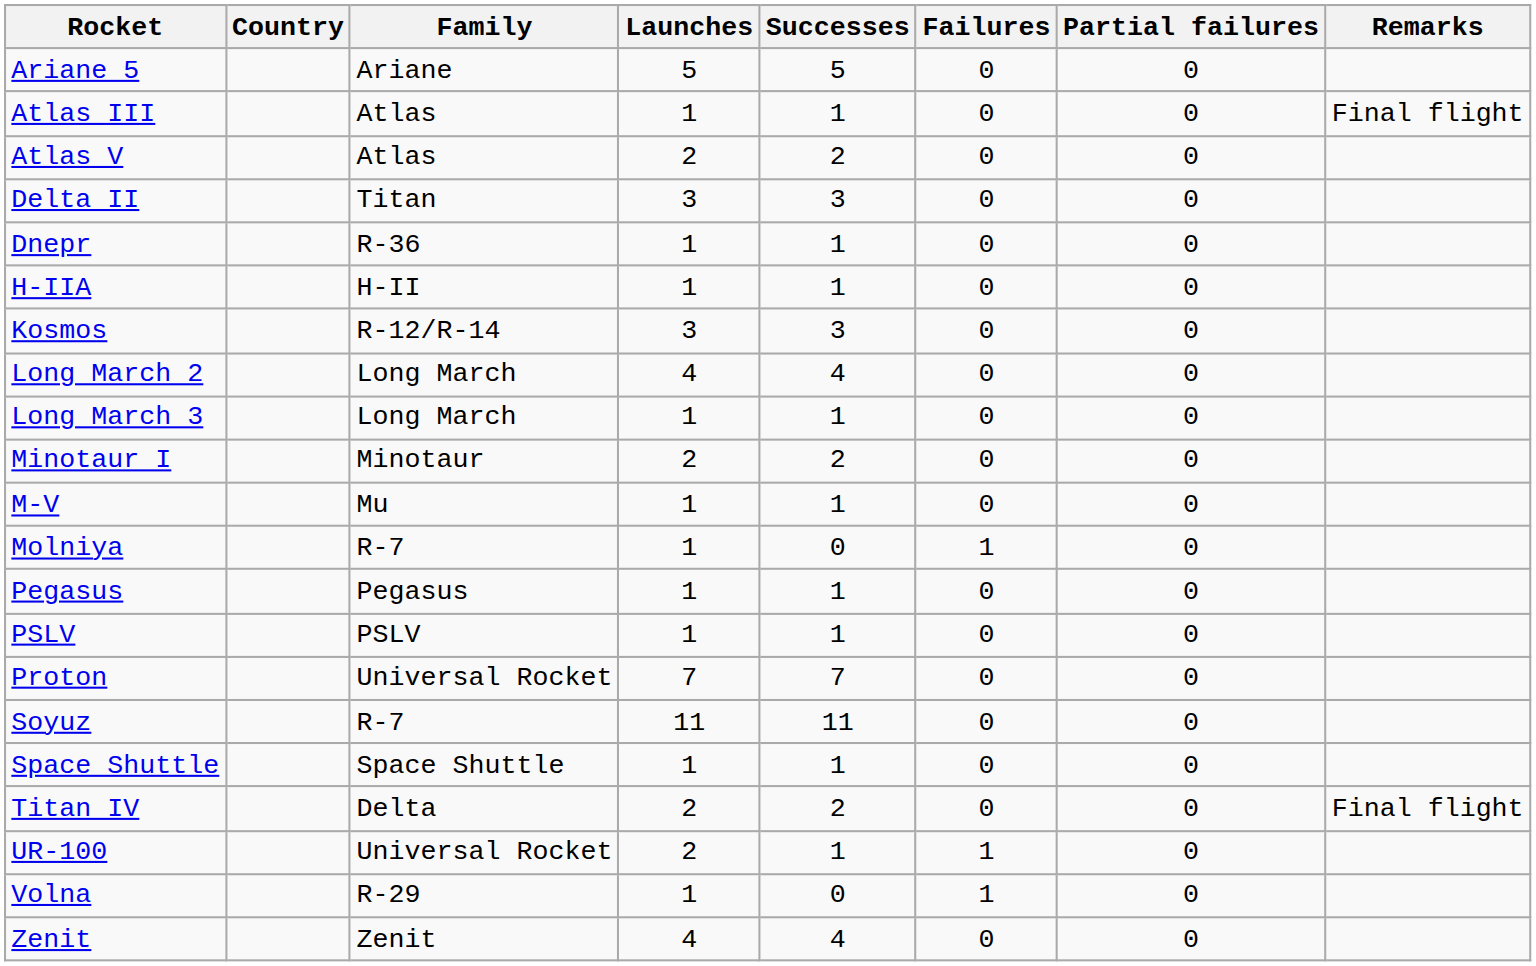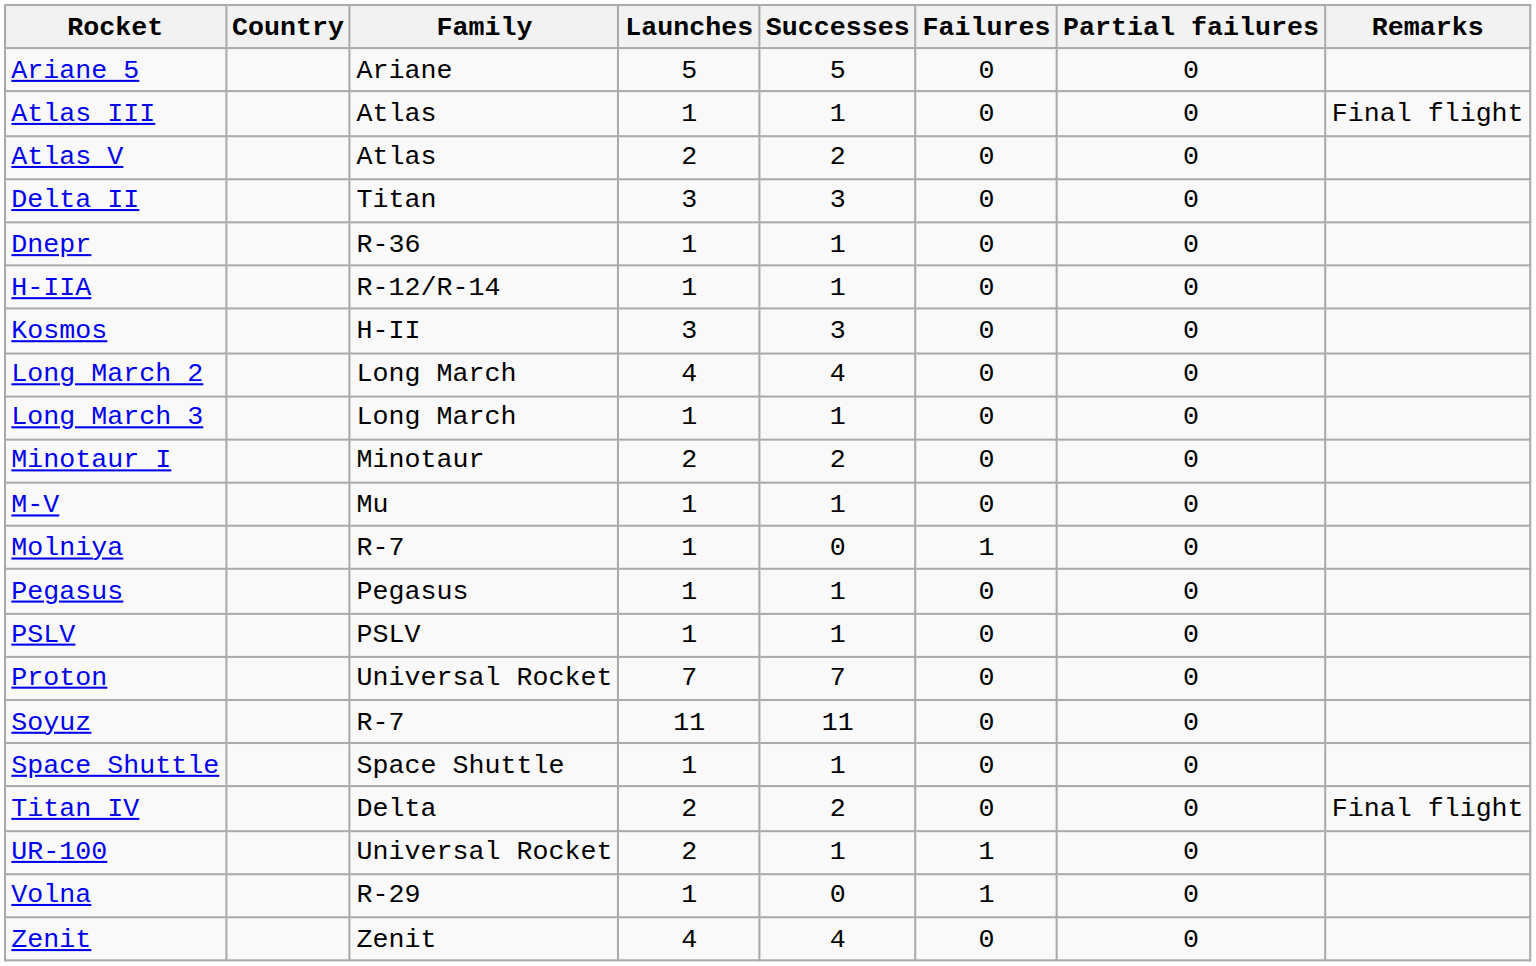 <table class="wikitable sortable collapsible collapsed" style=text-align:center>
 <tr>
 <th>Rocket</th>
 <th>Country</th>
 <th>Family</th>
 <th>Launches</th>
 <th>Successes</th>
 <th>Failures</th>
 <th>Partial failures</th>
 <th>Remarks</th>
 </tr>
 <tr>
 <td align=left><a href='#'>Ariane 5</a></td>
 <td align=left></td>
 <td align=left>Ariane</td>
 <td>5</td>
 <td>5</td>
 <td>0</td>
 <td>0</td>
 <td></td>
 </tr>
 <tr>
 <td align=left><a href='#'>Atlas III</a></td>
 <td align=left></td>
 <td align=left>Atlas</td>
 <td>1</td>
 <td>1</td>
 <td>0</td>
 <td>0</td>
 <td align=left>Final flight</td>
 </tr>
 <tr>
 <td align=left><a href='#'>Atlas V</a></td>
 <td align=left></td>
 <td align=left>Atlas</td>
 <td>2</td>
 <td>2</td>
 <td>0</td>
 <td>0</td>
 <td></td>
 </tr>
 <tr>
 <td align=left><a href='#'>Delta II</a></td>
 <td align=left></td>
 <td align=left>Titan</td>
 <td>3</td>
 <td>3</td>
 <td>0</td>
 <td>0</td>
 <td></td>
 </tr>
 <tr>
 <td align=left><a href='#'>Dnepr</a></td>
 <td align=left></td>
 <td align=left>R-36</td>
 <td>1</td>
 <td>1</td>
 <td>0</td>
 <td>0</td>
 <td></td>
 </tr>
 <tr>
 <td align=left><a href='#'>H-IIA</a></td>
 <td align=left></td>
-<td align=left>H-II</td>
+<td align=left>R-12/R-14</td>
 <td>1</td>
 <td>1</td>
 <td>0</td>
 <td>0</td>
 <td></td>
 </tr>
 <tr>
 <td align=left><a href='#'>Kosmos</a></td>
 <td align=left></td>
-<td align=left>R-12/R-14</td>
+<td align=left>H-II</td>
 <td>3</td>
 <td>3</td>
 <td>0</td>
 <td>0</td>
 <td></td>
 </tr>
 <tr>
 <td align=left><a href='#'>Long March 2</a></td>
 <td align=left></td>
 <td align=left>Long March</td>
 <td>4</td>
 <td>4</td>
 <td>0</td>
 <td>0</td>
 <td></td>
 </tr>
 <tr>
 <td align=left><a href='#'>Long March 3</a></td>
 <td align=left></td>
 <td align=left>Long March</td>
 <td>1</td>
 <td>1</td>
 <td>0</td>
 <td>0</td>
 <td></td>
 </tr>
 <tr>
 <td align=left><a href='#'>Minotaur I</a></td>
 <td align=left></td>
 <td align=left>Minotaur</td>
 <td>2</td>
 <td>2</td>
 <td>0</td>
 <td>0</td>
 <td></td>
 </tr>
 <tr>
 <td align=left><a href='#'>M-V</a></td>
 <td align=left></td>
 <td align=left>Mu</td>
 <td>1</td>
 <td>1</td>
 <td>0</td>
 <td>0</td>
 <td></td>
 </tr>
 <tr>
 <td align=left><a href='#'>Molniya</a></td>
 <td align=left></td>
 <td align=left>R-7</td>
 <td>1</td>
 <td>0</td>
 <td>1</td>
 <td>0</td>
 <td></td>
 </tr>
 <tr>
 <td align=left><a href='#'>Pegasus</a></td>
 <td align=left></td>
 <td align=left>Pegasus</td>
 <td>1</td>
 <td>1</td>
 <td>0</td>
 <td>0</td>
 <td></td>
 </tr>
 <tr>
 <td align=left><a href='#'>PSLV</a></td>
 <td align=left></td>
 <td align=left>PSLV</td>
 <td>1</td>
 <td>1</td>
 <td>0</td>
 <td>0</td>
 <td></td>
 </tr>
 <tr>
 <td align=left><a href='#'>Proton</a></td>
 <td align=left></td>
 <td align=left>Universal Rocket</td>
 <td>7</td>
 <td>7</td>
 <td>0</td>
 <td>0</td>
 <td></td>
 </tr>
 <tr>
 <td align=left><a href='#'>Soyuz</a></td>
 <td align=left></td>
 <td align=left>R-7</td>
 <td>11</td>
 <td>11</td>
 <td>0</td>
 <td>0</td>
 <td></td>
 </tr>
 <tr>
 <td align=left><a href='#'>Space Shuttle</a></td>
 <td align=left></td>
 <td align=left>Space Shuttle</td>
 <td>1</td>
 <td>1</td>
 <td>0</td>
 <td>0</td>
 <td></td>
 </tr>
 <tr>
 <td align=left><a href='#'>Titan IV</a></td>
 <td align=left></td>
 <td align=left>Delta</td>
 <td>2</td>
 <td>2</td>
 <td>0</td>
 <td>0</td>
 <td align=left>Final flight</td>
 </tr>
 <tr>
 <td align=left><a href='#'>UR-100</a></td>
 <td align=left></td>
 <td align=left>Universal Rocket</td>
 <td>2</td>
 <td>1</td>
 <td>1</td>
 <td>0</td>
 <td></td>
 </tr>
 <tr>
 <td align=left><a href='#'>Volna</a></td>
 <td align=left></td>
 <td align=left>R-29</td>
 <td>1</td>
 <td>0</td>
 <td>1</td>
 <td>0</td>
 <td></td>
 </tr>
 <tr>
 <td align=left><a href='#'>Zenit</a></td>
 <td align=left></td>
 <td align=left>Zenit</td>
 <td>4</td>
 <td>4</td>
 <td>0</td>
 <td>0</td>
 <td></td>
 </tr>
 </table>
